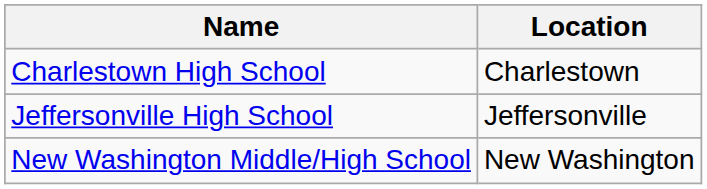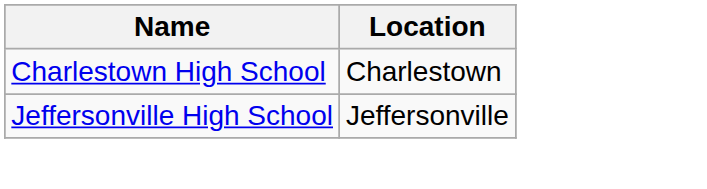 <table class="wikitable">
 <tr>
 <th>Name</th>
 <th>Location</th>
 </tr>
 <tr>
 <td><a href='#'>Charlestown High School</a></td>
 <td>Charlestown</td>
 </tr>
 <tr>
 <td><a href='#'>Jeffersonville High School</a></td>
 <td>Jeffersonville</td>
 </tr>
-<tr>
-<td><a href='#'>New Washington Middle/High School</a></td>
-<td>New Washington</td>
-</tr>
 </table>
